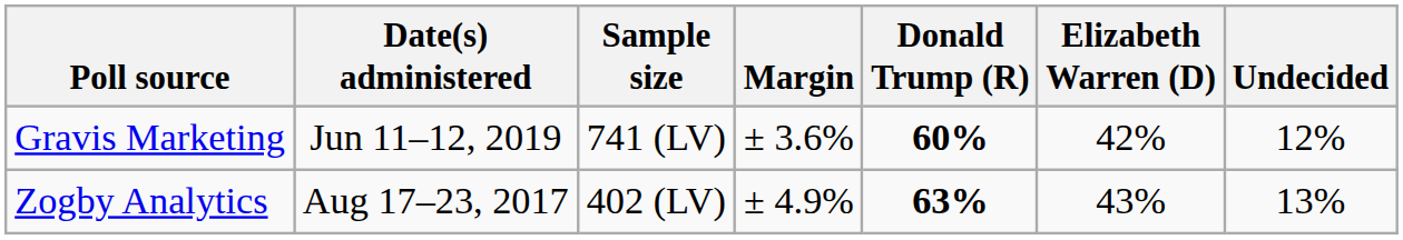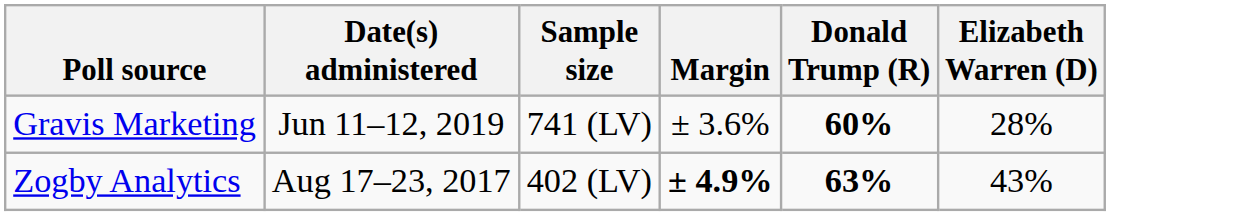 <table class="wikitable" style="font-size:90%;text-align:center;">
 <tr valign=bottom style="font-size:90%;">
 <th>Poll source</th>
 <th>Date(s)<br>administered</th>
 <th>Sample<br>size</th>
 <th>Margin<br></th>
 <th>Donald<br>Trump (R)</th>
 <th>Elizabeth<br>Warren (D)</th>
-<th>Undecided</th>
 </tr>
 <tr>
 <td style="text-align:left;"><a href='#'>Gravis Marketing</a></td>
 <td>Jun 11–12, 2019</td>
 <td>741 (LV)</td>
 <td>± 3.6%</td>
 <td><strong>60%</strong></td>
-<td>42%</td>
-<td>12%</td>
+<td>28%</td>
 </tr>
 <tr>
 <td style="text-align:left;"><a href='#'>Zogby Analytics</a></td>
 <td>Aug 17–23, 2017</td>
 <td>402 (LV)</td>
-<td>± 4.9%</td>
+<td><strong>± 4.9%</strong></td>
 <td><strong>63%</strong></td>
 <td>43%</td>
-<td>13%</td>
 </tr>
 </table>
